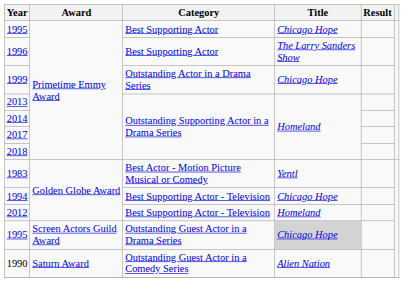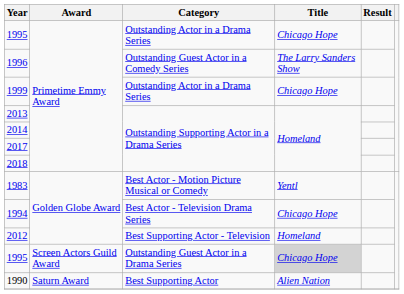 <table class="wikitable sortable">
 <tr>
 <th>Year</th>
 <th>Award</th>
 <th>Category</th>
 <th class="unsortable">Title</th>
 <th>Result</th>
 <th class="unsortable"></th>
 </tr>
 <tr>
 <td><a href='#'>1995</a></td>
 <td rowspan=7><a href='#'>Primetime Emmy Award</a></td>
-<td><a href='#'>Best Supporting Actor</a></td>
+<td><a href='#'>Outstanding Actor in a Drama Series</a></td>
 <td><em><a href='#'>Chicago Hope</a></em></td>
 <td></td>
 <td rowspan=7></td>
 </tr>
 <tr>
 <td><a href='#'>1996</a></td>
-<td><a href='#'>Best Supporting Actor</a></td>
+<td><a href='#'>Outstanding Guest Actor in a Comedy Series</a></td>
 <td><em><a href='#'>The Larry Sanders Show</a></em></td>
 <td></td>
 </tr>
 <tr>
 <td><a href='#'>1999</a></td>
 <td><a href='#'>Outstanding Actor in a Drama Series</a></td>
 <td><em><a href='#'>Chicago Hope</a></em></td>
 <td></td>
 </tr>
 <tr>
 <td><a href='#'>2013</a></td>
 <td rowspan=4><a href='#'>Outstanding Supporting Actor in a Drama Series</a></td>
 <td rowspan=4><em><a href='#'>Homeland</a></em></td>
 <td></td>
 </tr>
 <tr>
 <td><a href='#'>2014</a></td>
 <td></td>
 </tr>
 <tr>
 <td><a href='#'>2017</a></td>
 <td></td>
 </tr>
 <tr>
 <td><a href='#'>2018</a></td>
 <td></td>
 </tr>
 <tr>
 <td><a href='#'>1983</a></td>
 <td rowspan=3><a href='#'>Golden Globe Award</a></td>
 <td><a href='#'>Best Actor - Motion Picture Musical or Comedy</a></td>
 <td><em><a href='#'>Yentl</a></em></td>
 <td></td>
 <td rowspan=5></td>
 </tr>
 <tr>
 <td><a href='#'>1994</a></td>
-<td><a href='#'>Best Supporting Actor - Television</a></td>
+<td><a href='#'>Best Actor - Television Drama Series</a></td>
 <td><em><a href='#'>Chicago Hope</a></em></td>
 <td></td>
 </tr>
 <tr>
 <td><a href='#'>2012</a></td>
 <td><a href='#'>Best Supporting Actor - Television</a></td>
 <td><em><a href='#'>Homeland</a></em></td>
 <td></td>
 </tr>
 <tr>
 <td><a href='#'>1995</a></td>
 <td><a href='#'>Screen Actors Guild Award</a></td>
 <td><a href='#'>Outstanding Guest Actor in a Drama Series</a></td>
 <td style="background: lightgrey;"><em><a href='#'>Chicago Hope</a></em></td>
 <td></td>
 </tr>
 <tr>
 <td>1990</td>
 <td><a href='#'>Saturn Award</a></td>
-<td><a href='#'>Outstanding Guest Actor in a Comedy Series</a></td>
+<td><a href='#'>Best Supporting Actor</a></td>
 <td><em><a href='#'>Alien Nation</a></em></td>
 <td></td>
 </tr>
 <tr>
 </tr>
 </table>
